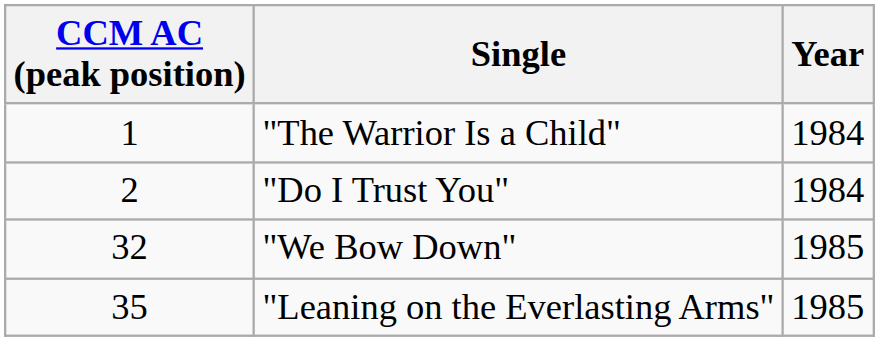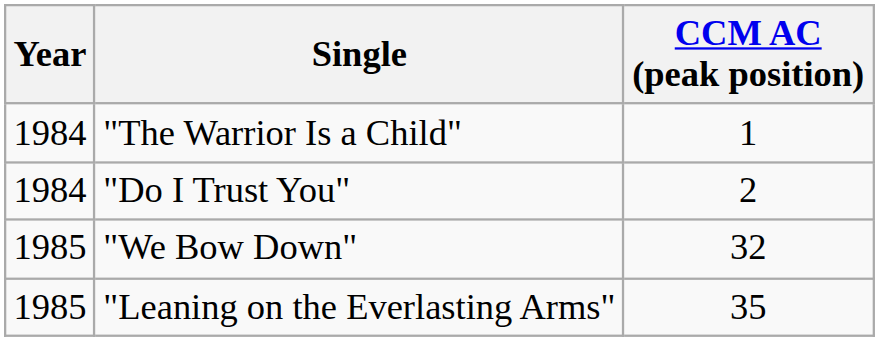 <table class="wikitable">
 <tr>
+<th>Year</th>
+<th>Single</th>
 <th><a href='#'>CCM AC</a><br>(peak position)</th>
-<th>Single</th>
-<th>Year</th>
 </tr>
 <tr>
+<td>1984</td>
+<td>"The Warrior Is a Child"</td>
 <td align="center">1</td>
-<td>"The Warrior Is a Child"</td>
-<td>1984</td>
 </tr>
 <tr>
+<td>1984</td>
+<td>"Do I Trust You"</td>
 <td align="center">2</td>
-<td>"Do I Trust You"</td>
-<td>1984</td>
 </tr>
 <tr>
+<td>1985</td>
+<td>"We Bow Down"</td>
 <td align="center">32</td>
-<td>"We Bow Down"</td>
-<td>1985</td>
 </tr>
 <tr>
+<td>1985</td>
+<td>"Leaning on the Everlasting Arms"</td>
 <td align="center">35</td>
-<td>"Leaning on the Everlasting Arms"</td>
-<td>1985</td>
 </tr>
 </table>
